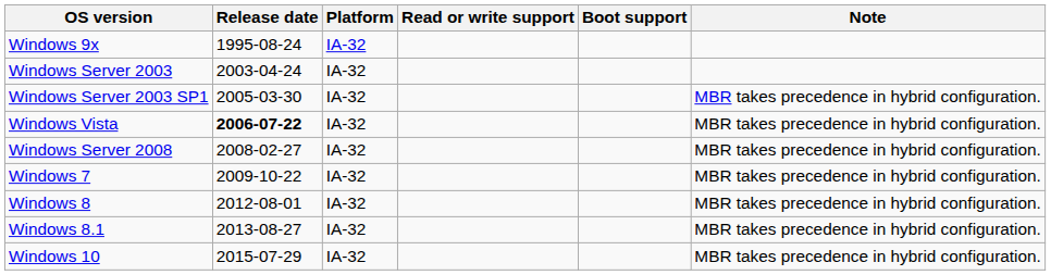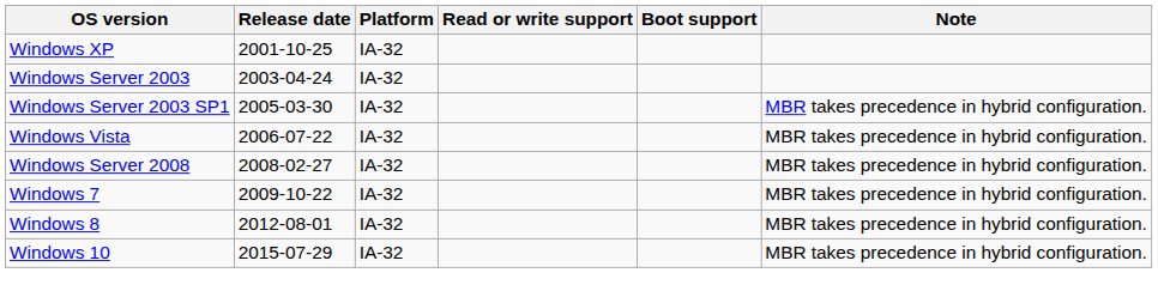 <table class="wikitable">
 <tr>
 <th>OS version</th>
 <th>Release date</th>
 <th>Platform</th>
 <th>Read or write support</th>
 <th>Boot support</th>
 <th>Note</th>
 </tr>
 <tr>
-<td><a href='#'>Windows 9x</a></td>
-<td>1995-08-24</td>
-<td><a href='#'>IA-32</a></td>
+<td><a href='#'>Windows XP</a></td>
+<td>2001-10-25</td>
+<td>IA-32</td>
 <td></td>
 <td></td>
 <td></td>
 </tr>
 <tr>
 <td><a href='#'>Windows Server 2003</a></td>
 <td>2003-04-24</td>
 <td>IA-32</td>
 <td></td>
 <td></td>
 <td></td>
 </tr>
 <tr>
 <td><a href='#'>Windows Server 2003 SP1</a></td>
 <td>2005-03-30</td>
 <td>IA-32</td>
 <td></td>
 <td></td>
 <td><a href='#'>MBR</a> takes precedence in hybrid configuration.</td>
 </tr>
 <tr>
 <td><a href='#'>Windows Vista</a></td>
-<td><strong>2006-07-22</strong></td>
+<td>2006-07-22</td>
 <td>IA-32</td>
 <td></td>
 <td></td>
 <td>MBR takes precedence in hybrid configuration.</td>
 </tr>
 <tr>
 <td><a href='#'>Windows Server 2008</a></td>
 <td>2008-02-27</td>
 <td>IA-32</td>
 <td></td>
 <td></td>
 <td>MBR takes precedence in hybrid configuration.</td>
 </tr>
 <tr>
 <td><a href='#'>Windows 7</a></td>
 <td>2009-10-22</td>
 <td>IA-32</td>
 <td></td>
 <td></td>
 <td>MBR takes precedence in hybrid configuration.</td>
 </tr>
 <tr>
 <td><a href='#'>Windows 8</a></td>
 <td>2012-08-01</td>
 <td>IA-32</td>
 <td></td>
 <td></td>
 <td>MBR takes precedence in hybrid configuration.</td>
 </tr>
 <tr>
-<td><a href='#'>Windows 8.1</a></td>
-<td>2013-08-27</td>
-<td>IA-32</td>
-<td></td>
-<td></td>
-<td>MBR takes precedence in hybrid configuration.</td>
-</tr>
-<tr>
 <td><a href='#'>Windows 10</a></td>
 <td>2015-07-29</td>
 <td>IA-32</td>
 <td></td>
 <td></td>
 <td>MBR takes precedence in hybrid configuration.</td>
 </tr>
 </table>
